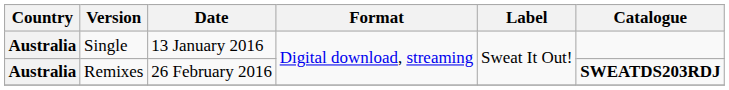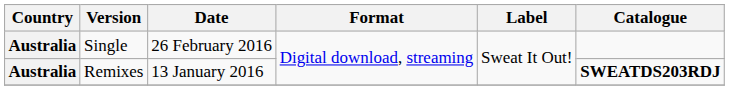 <table class="wikitable plainrowheaders">
 <tr>
 <th scope="col">Country</th>
 <th scope="col">Version</th>
 <th scope="col">Date</th>
 <th scope="col">Format</th>
 <th scope="col">Label</th>
 <th scope="col">Catalogue</th>
 </tr>
 <tr>
 <th scope="row">Australia</th>
 <td>Single</td>
-<td>13 January 2016</td>
+<td>26 February  2016 </td>
 <td rowspan="2"><a href='#'>Digital download</a>, <a href='#'>streaming</a></td>
 <td rowspan="2">Sweat It Out!</td>
 <td></td>
 </tr>
 <tr>
 <th scope="row">Australia</th>
 <td>Remixes</td>
-<td>26 February  2016 </td>
+<td>13 January 2016</td>
 <td><strong>SWEATDS203RDJ</strong></td>
 </tr>
 <tr>
 </tr>
 </table>
